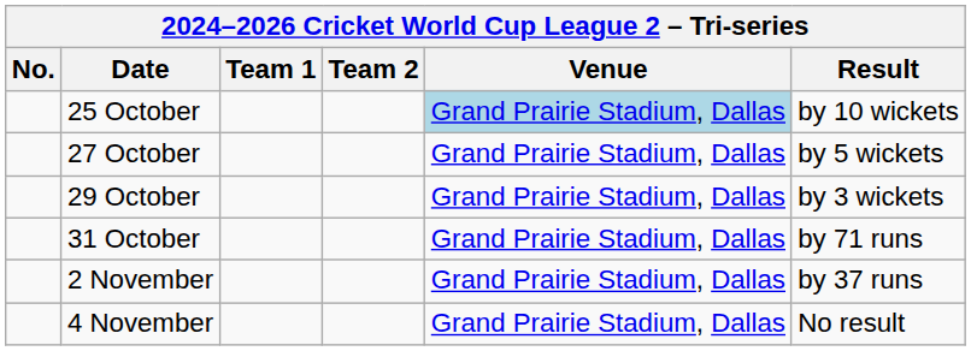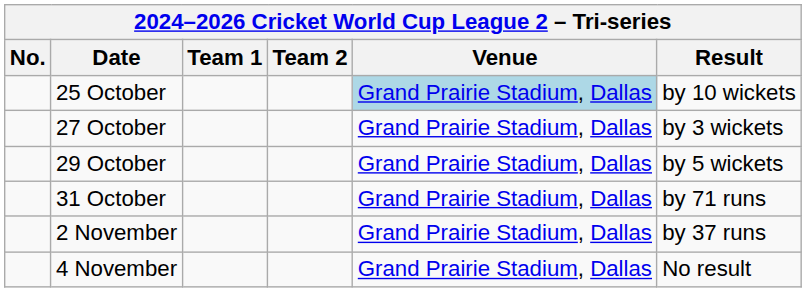 <table class="wikitable">
 <tr>
 <th colspan="6"><a href='#'>2024–2026 Cricket World Cup League 2</a> – Tri-series</th>
 </tr>
 <tr>
 <th>No.</th>
 <th>Date</th>
 <th>Team 1</th>
 <th>Team 2</th>
 <th>Venue</th>
 <th>Result</th>
 </tr>
 <tr>
 <td></td>
 <td>25 October</td>
 <td></td>
 <td></td>
 <td style="background: lightblue;"><a href='#'>Grand Prairie Stadium</a>, <a href='#'>Dallas</a></td>
 <td> by 10 wickets</td>
 </tr>
 <tr>
 <td></td>
 <td>27 October</td>
 <td></td>
 <td></td>
 <td><a href='#'>Grand Prairie Stadium</a>, <a href='#'>Dallas</a></td>
-<td> by 5 wickets</td>
+<td> by 3 wickets</td>
 </tr>
 <tr>
 <td></td>
 <td>29 October</td>
 <td></td>
 <td></td>
 <td><a href='#'>Grand Prairie Stadium</a>, <a href='#'>Dallas</a></td>
-<td> by 3 wickets</td>
+<td> by 5 wickets</td>
 </tr>
 <tr>
 <td></td>
 <td>31 October</td>
 <td></td>
 <td></td>
 <td><a href='#'>Grand Prairie Stadium</a>, <a href='#'>Dallas</a></td>
 <td> by 71 runs</td>
 </tr>
 <tr>
 <td></td>
 <td>2 November</td>
 <td></td>
 <td></td>
 <td><a href='#'>Grand Prairie Stadium</a>, <a href='#'>Dallas</a></td>
 <td> by 37 runs</td>
 </tr>
 <tr>
 <td></td>
 <td>4 November</td>
 <td></td>
 <td></td>
 <td><a href='#'>Grand Prairie Stadium</a>, <a href='#'>Dallas</a></td>
 <td>No result</td>
 </tr>
 </table>
